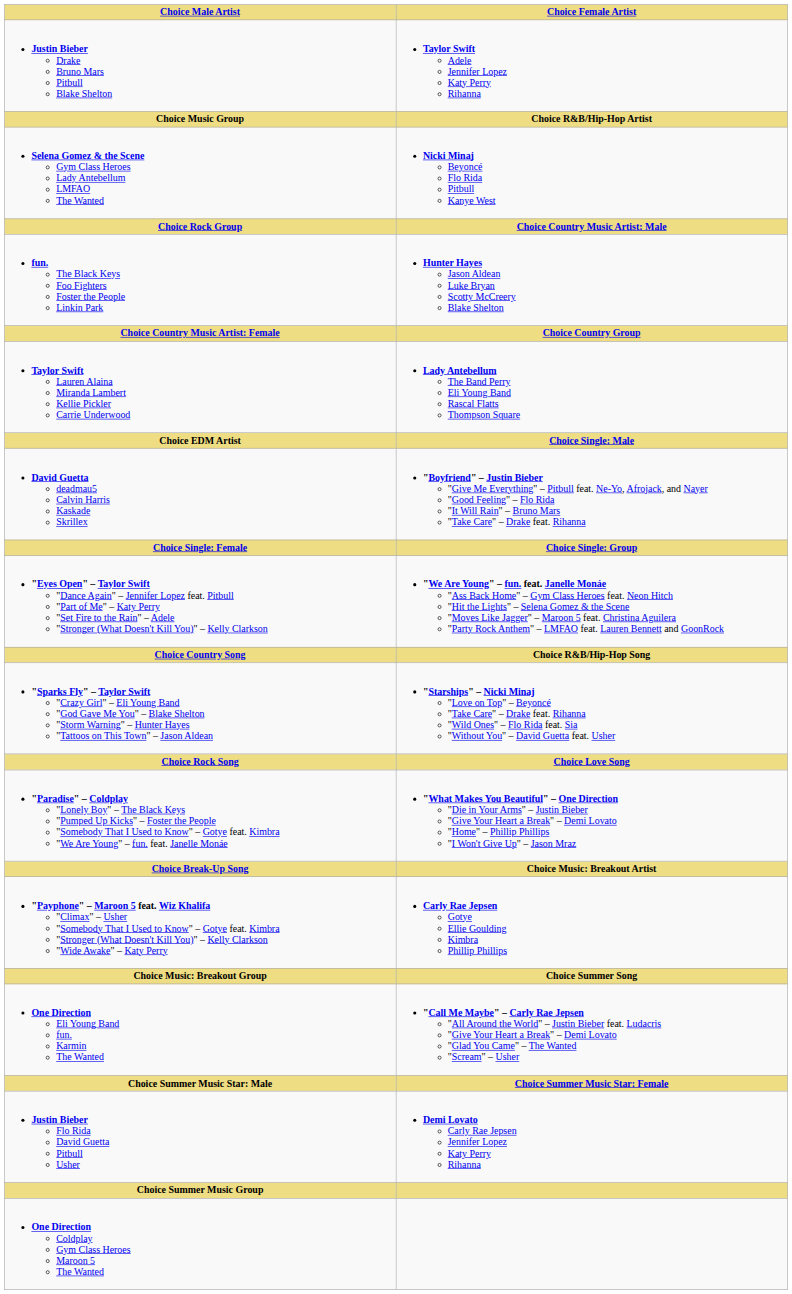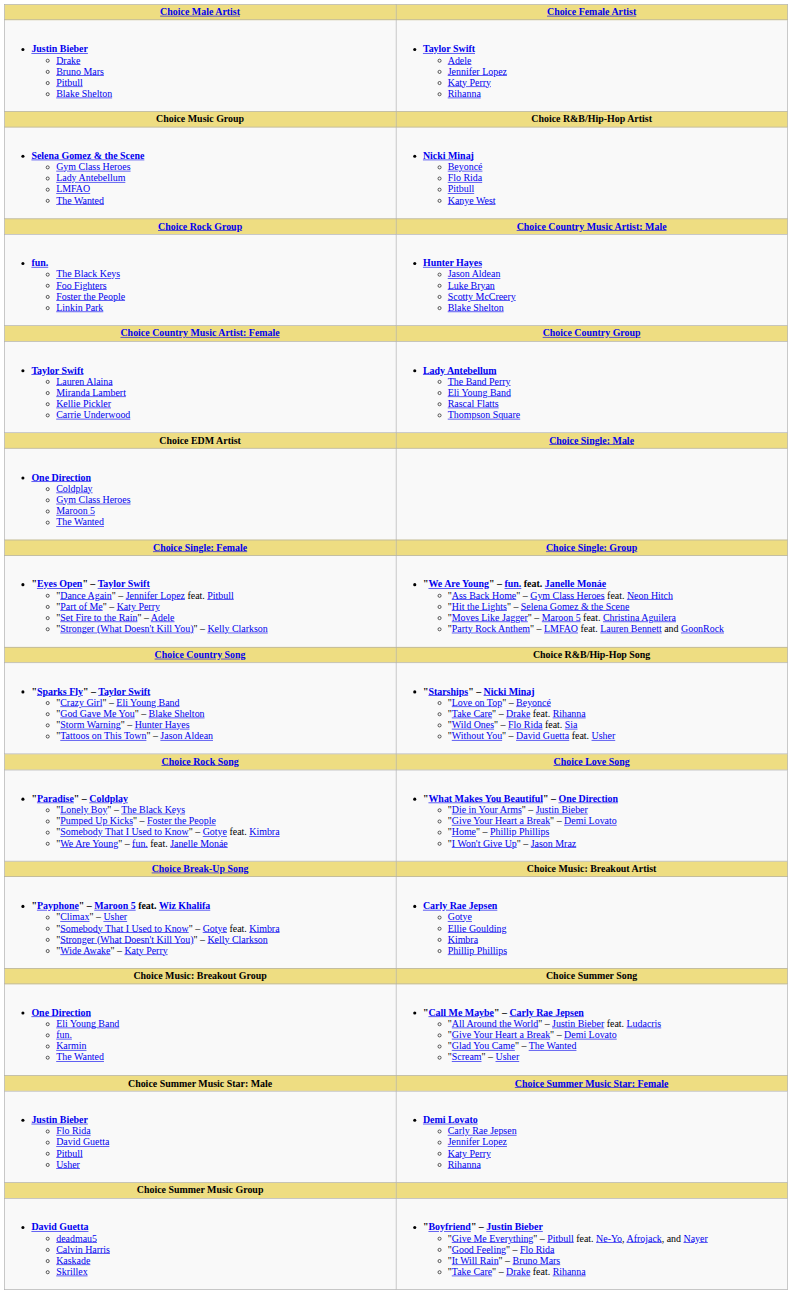 <table class="wikitable" style="width:100%">
 <tr>
 <th style="background:#EEDD82; width:50%"><a href='#'>Choice Male Artist</a></th>
 <th style="background:#EEDD82; width:50%"><a href='#'>Choice Female Artist</a></th>
 </tr>
 <tr>
 <td valign="top"><br><ul><li><strong><a href='#'>Justin Bieber</a></strong><ul><li><a href='#'>Drake</a></li><li><a href='#'>Bruno Mars</a></li><li><a href='#'>Pitbull</a></li><li><a href='#'>Blake Shelton</a></li></ul></li></ul></td>
 <td valign="top"><br><ul><li><strong><a href='#'>Taylor Swift</a></strong><ul><li><a href='#'>Adele</a></li><li><a href='#'>Jennifer Lopez</a></li><li><a href='#'>Katy Perry</a></li><li><a href='#'>Rihanna</a></li></ul></li></ul></td>
 </tr>
 <tr>
 <th style="background:#EEDD82; width:50%">Choice Music Group</th>
 <th style="background:#EEDD82; width:50%">Choice R&B/Hip-Hop Artist</th>
 </tr>
 <tr>
 <td valign="top"><br><ul><li><strong><a href='#'>Selena Gomez & the Scene</a></strong><ul><li><a href='#'>Gym Class Heroes</a></li><li><a href='#'>Lady Antebellum</a></li><li><a href='#'>LMFAO</a></li><li><a href='#'>The Wanted</a></li></ul></li></ul></td>
 <td valign="top"><br><ul><li><strong><a href='#'>Nicki Minaj</a></strong><ul><li><a href='#'>Beyoncé</a></li><li><a href='#'>Flo Rida</a></li><li><a href='#'>Pitbull</a></li><li><a href='#'>Kanye West</a></li></ul></li></ul></td>
 </tr>
 <tr>
 <th style="background:#EEDD82; width:50%"><a href='#'>Choice Rock Group</a></th>
 <th style="background:#EEDD82; width:50%"><a href='#'>Choice Country Music Artist: Male</a></th>
 </tr>
 <tr>
 <td valign="top"><br><ul><li><strong><a href='#'>fun.</a></strong><ul><li><a href='#'>The Black Keys</a></li><li><a href='#'>Foo Fighters</a></li><li><a href='#'>Foster the People</a></li><li><a href='#'>Linkin Park</a></li></ul></li></ul></td>
 <td valign="top"><br><ul><li><strong><a href='#'>Hunter Hayes</a></strong><ul><li><a href='#'>Jason Aldean</a></li><li><a href='#'>Luke Bryan</a></li><li><a href='#'>Scotty McCreery</a></li><li><a href='#'>Blake Shelton</a></li></ul></li></ul></td>
 </tr>
 <tr>
 <th style="background:#EEDD82; width:50%"><a href='#'>Choice Country Music Artist: Female</a></th>
 <th style="background:#EEDD82; width:50%"><a href='#'>Choice Country Group</a></th>
 </tr>
 <tr>
 <td valign="top"><br><ul><li><strong><a href='#'>Taylor Swift</a></strong><ul><li><a href='#'>Lauren Alaina</a></li><li><a href='#'>Miranda Lambert</a></li><li><a href='#'>Kellie Pickler</a></li><li><a href='#'>Carrie Underwood</a></li></ul></li></ul></td>
 <td valign="top"><br><ul><li><strong><a href='#'>Lady Antebellum</a></strong><ul><li><a href='#'>The Band Perry</a></li><li><a href='#'>Eli Young Band</a></li><li><a href='#'>Rascal Flatts</a></li><li><a href='#'>Thompson Square</a></li></ul></li></ul></td>
 </tr>
 <tr>
 <th style="background:#EEDD82; width:50%">Choice EDM Artist</th>
 <th style="background:#EEDD82; width:50%"><a href='#'>Choice Single: Male</a></th>
 </tr>
 <tr>
-<td valign="top"><br><ul><li><strong><a href='#'>David Guetta</a></strong><ul><li><a href='#'>deadmau5</a></li><li><a href='#'>Calvin Harris</a></li><li><a href='#'>Kaskade</a></li><li><a href='#'>Skrillex</a></li></ul></li></ul></td>
-<td valign="top"><br><ul><li><strong>"<a href='#'>Boyfriend</a>" – <a href='#'>Justin Bieber</a></strong><ul><li>"<a href='#'>Give Me Everything</a>" – <a href='#'>Pitbull</a> feat. <a href='#'>Ne-Yo</a>, <a href='#'>Afrojack</a>, and <a href='#'>Nayer</a></li><li>"<a href='#'>Good Feeling</a>" – <a href='#'>Flo Rida</a></li><li>"<a href='#'>It Will Rain</a>" – <a href='#'>Bruno Mars</a></li><li>"<a href='#'>Take Care</a>" – <a href='#'>Drake</a> feat. <a href='#'>Rihanna</a></li></ul></li></ul></td>
+<td valign="top"><br><ul><li><strong><a href='#'>One Direction</a></strong><ul><li><a href='#'>Coldplay</a></li><li><a href='#'>Gym Class Heroes</a></li><li><a href='#'>Maroon 5</a></li><li><a href='#'>The Wanted</a></li></ul></li></ul></td>
+<td valign="top"></td>
 </tr>
 <tr>
 <th style="background:#EEDD82; width:50%"><a href='#'>Choice Single: Female</a></th>
 <th style="background:#EEDD82; width:50%"><a href='#'>Choice Single: Group</a></th>
 </tr>
 <tr>
 <td valign="top"><br><ul><li><strong>"<a href='#'>Eyes Open</a>" – <a href='#'>Taylor Swift</a></strong><ul><li>"<a href='#'>Dance Again</a>" – <a href='#'>Jennifer Lopez</a> feat. <a href='#'>Pitbull</a></li><li>"<a href='#'>Part of Me</a>" – <a href='#'>Katy Perry</a></li><li>"<a href='#'>Set Fire to the Rain</a>" – <a href='#'>Adele</a></li><li>"<a href='#'>Stronger (What Doesn't Kill You)</a>" – <a href='#'>Kelly Clarkson</a></li></ul></li></ul></td>
 <td valign="top"><br><ul><li><strong>"<a href='#'>We Are Young</a>" – <a href='#'>fun.</a> feat. <a href='#'>Janelle Monáe</a></strong><ul><li>"<a href='#'>Ass Back Home</a>" – <a href='#'>Gym Class Heroes</a> feat. <a href='#'>Neon Hitch</a></li><li>"<a href='#'>Hit the Lights</a>" – <a href='#'>Selena Gomez & the Scene</a></li><li>"<a href='#'>Moves Like Jagger</a>" – <a href='#'>Maroon 5</a> feat. <a href='#'>Christina Aguilera</a></li><li>"<a href='#'>Party Rock Anthem</a>" – <a href='#'>LMFAO</a> feat. <a href='#'>Lauren Bennett</a> and <a href='#'>GoonRock</a></li></ul></li></ul></td>
 </tr>
 <tr>
 <th style="background:#EEDD82; width:50%"><a href='#'>Choice Country Song</a></th>
 <th style="background:#EEDD82; width:50%">Choice R&B/Hip-Hop Song</th>
 </tr>
 <tr>
 <td valign="top"><br><ul><li><strong>"<a href='#'>Sparks Fly</a>" – <a href='#'>Taylor Swift</a></strong><ul><li>"<a href='#'>Crazy Girl</a>" – <a href='#'>Eli Young Band</a></li><li>"<a href='#'>God Gave Me You</a>" – <a href='#'>Blake Shelton</a></li><li>"<a href='#'>Storm Warning</a>" – <a href='#'>Hunter Hayes</a></li><li>"<a href='#'>Tattoos on This Town</a>" – <a href='#'>Jason Aldean</a></li></ul></li></ul></td>
 <td valign="top"><br><ul><li><strong>"<a href='#'>Starships</a>" – <a href='#'>Nicki Minaj</a></strong><ul><li>"<a href='#'>Love on Top</a>" – <a href='#'>Beyoncé</a></li><li>"<a href='#'>Take Care</a>" – <a href='#'>Drake</a> feat. <a href='#'>Rihanna</a></li><li>"<a href='#'>Wild Ones</a>" – <a href='#'>Flo Rida</a> feat. <a href='#'>Sia</a></li><li>"<a href='#'>Without You</a>" – <a href='#'>David Guetta</a> feat. <a href='#'>Usher</a></li></ul></li></ul></td>
 </tr>
 <tr>
 <th style="background:#EEDD82; width:50%"><a href='#'>Choice Rock Song</a></th>
 <th style="background:#EEDD82; width:50%"><a href='#'>Choice Love Song</a></th>
 </tr>
 <tr>
 <td valign="top"><br><ul><li><strong>"<a href='#'>Paradise</a>" – <a href='#'>Coldplay</a></strong><ul><li>"<a href='#'>Lonely Boy</a>" – <a href='#'>The Black Keys</a></li><li>"<a href='#'>Pumped Up Kicks</a>" – <a href='#'>Foster the People</a></li><li>"<a href='#'>Somebody That I Used to Know</a>" – <a href='#'>Gotye</a> feat. <a href='#'>Kimbra</a></li><li>"<a href='#'>We Are Young</a>" – <a href='#'>fun.</a> feat. <a href='#'>Janelle Monáe</a></li></ul></li></ul></td>
 <td valign="top"><br><ul><li><strong>"<a href='#'>What Makes You Beautiful</a>" – <a href='#'>One Direction</a></strong><ul><li>"<a href='#'>Die in Your Arms</a>" – <a href='#'>Justin Bieber</a></li><li>"<a href='#'>Give Your Heart a Break</a>" – <a href='#'>Demi Lovato</a></li><li>"<a href='#'>Home</a>" – <a href='#'>Phillip Phillips</a></li><li>"<a href='#'>I Won't Give Up</a>" – <a href='#'>Jason Mraz</a></li></ul></li></ul></td>
 </tr>
 <tr>
 <th style="background:#EEDD82; width:50%"><a href='#'>Choice Break-Up Song</a></th>
 <th style="background:#EEDD82; width:50%">Choice Music: Breakout Artist</th>
 </tr>
 <tr>
 <td valign="top"><br><ul><li><strong>"<a href='#'>Payphone</a>" – <a href='#'>Maroon 5</a> feat. <a href='#'>Wiz Khalifa</a></strong><ul><li>"<a href='#'>Climax</a>" – <a href='#'>Usher</a></li><li>"<a href='#'>Somebody That I Used to Know</a>" – <a href='#'>Gotye</a> feat. <a href='#'>Kimbra</a></li><li>"<a href='#'>Stronger (What Doesn't Kill You)</a>" – <a href='#'>Kelly Clarkson</a></li><li>"<a href='#'>Wide Awake</a>" – <a href='#'>Katy Perry</a></li></ul></li></ul></td>
 <td valign="top"><br><ul><li><strong><a href='#'>Carly Rae Jepsen</a></strong><ul><li><a href='#'>Gotye</a></li><li><a href='#'>Ellie Goulding</a></li><li><a href='#'>Kimbra</a></li><li><a href='#'>Phillip Phillips</a></li></ul></li></ul></td>
 </tr>
 <tr>
 <th style="background:#EEDD82; width:50%">Choice Music: Breakout Group</th>
 <th style="background:#EEDD82; width:50%">Choice Summer Song</th>
 </tr>
 <tr>
 <td valign="top"><br><ul><li><strong><a href='#'>One Direction</a></strong><ul><li><a href='#'>Eli Young Band</a></li><li><a href='#'>fun.</a></li><li><a href='#'>Karmin</a></li><li><a href='#'>The Wanted</a></li></ul></li></ul></td>
 <td valign="top"><br><ul><li><strong>"<a href='#'>Call Me Maybe</a>" – <a href='#'>Carly Rae Jepsen</a></strong><ul><li>"<a href='#'>All Around the World</a>" – <a href='#'>Justin Bieber</a> feat. <a href='#'>Ludacris</a></li><li>"<a href='#'>Give Your Heart a Break</a>" – <a href='#'>Demi Lovato</a></li><li>"<a href='#'>Glad You Came</a>" – <a href='#'>The Wanted</a></li><li>"<a href='#'>Scream</a>" – <a href='#'>Usher</a></li></ul></li></ul></td>
 </tr>
 <tr>
 <th style="background:#EEDD82; width:50%">Choice Summer Music Star: Male</th>
 <th style="background:#EEDD82; width:50%"><a href='#'>Choice Summer Music Star: Female</a></th>
 </tr>
 <tr>
 <td valign="top"><br><ul><li><strong><a href='#'>Justin Bieber</a></strong><ul><li><a href='#'>Flo Rida</a></li><li><a href='#'>David Guetta</a></li><li><a href='#'>Pitbull</a></li><li><a href='#'>Usher</a></li></ul></li></ul></td>
 <td valign="top"><br><ul><li><strong><a href='#'>Demi Lovato</a></strong><ul><li><a href='#'>Carly Rae Jepsen</a></li><li><a href='#'>Jennifer Lopez</a></li><li><a href='#'>Katy Perry</a></li><li><a href='#'>Rihanna</a></li></ul></li></ul></td>
 </tr>
 <tr>
 <th style="background:#EEDD82;">Choice Summer Music Group</th>
 <th style="background:#EEDD82;"></th>
 </tr>
 <tr>
-<td valign="top"><br><ul><li><strong><a href='#'>One Direction</a></strong><ul><li><a href='#'>Coldplay</a></li><li><a href='#'>Gym Class Heroes</a></li><li><a href='#'>Maroon 5</a></li><li><a href='#'>The Wanted</a></li></ul></li></ul></td>
-<td valign="top"></td>
+<td valign="top"><br><ul><li><strong><a href='#'>David Guetta</a></strong><ul><li><a href='#'>deadmau5</a></li><li><a href='#'>Calvin Harris</a></li><li><a href='#'>Kaskade</a></li><li><a href='#'>Skrillex</a></li></ul></li></ul></td>
+<td valign="top"><br><ul><li><strong>"<a href='#'>Boyfriend</a>" – <a href='#'>Justin Bieber</a></strong><ul><li>"<a href='#'>Give Me Everything</a>" – <a href='#'>Pitbull</a> feat. <a href='#'>Ne-Yo</a>, <a href='#'>Afrojack</a>, and <a href='#'>Nayer</a></li><li>"<a href='#'>Good Feeling</a>" – <a href='#'>Flo Rida</a></li><li>"<a href='#'>It Will Rain</a>" – <a href='#'>Bruno Mars</a></li><li>"<a href='#'>Take Care</a>" – <a href='#'>Drake</a> feat. <a href='#'>Rihanna</a></li></ul></li></ul></td>
 </tr>
 </table>
